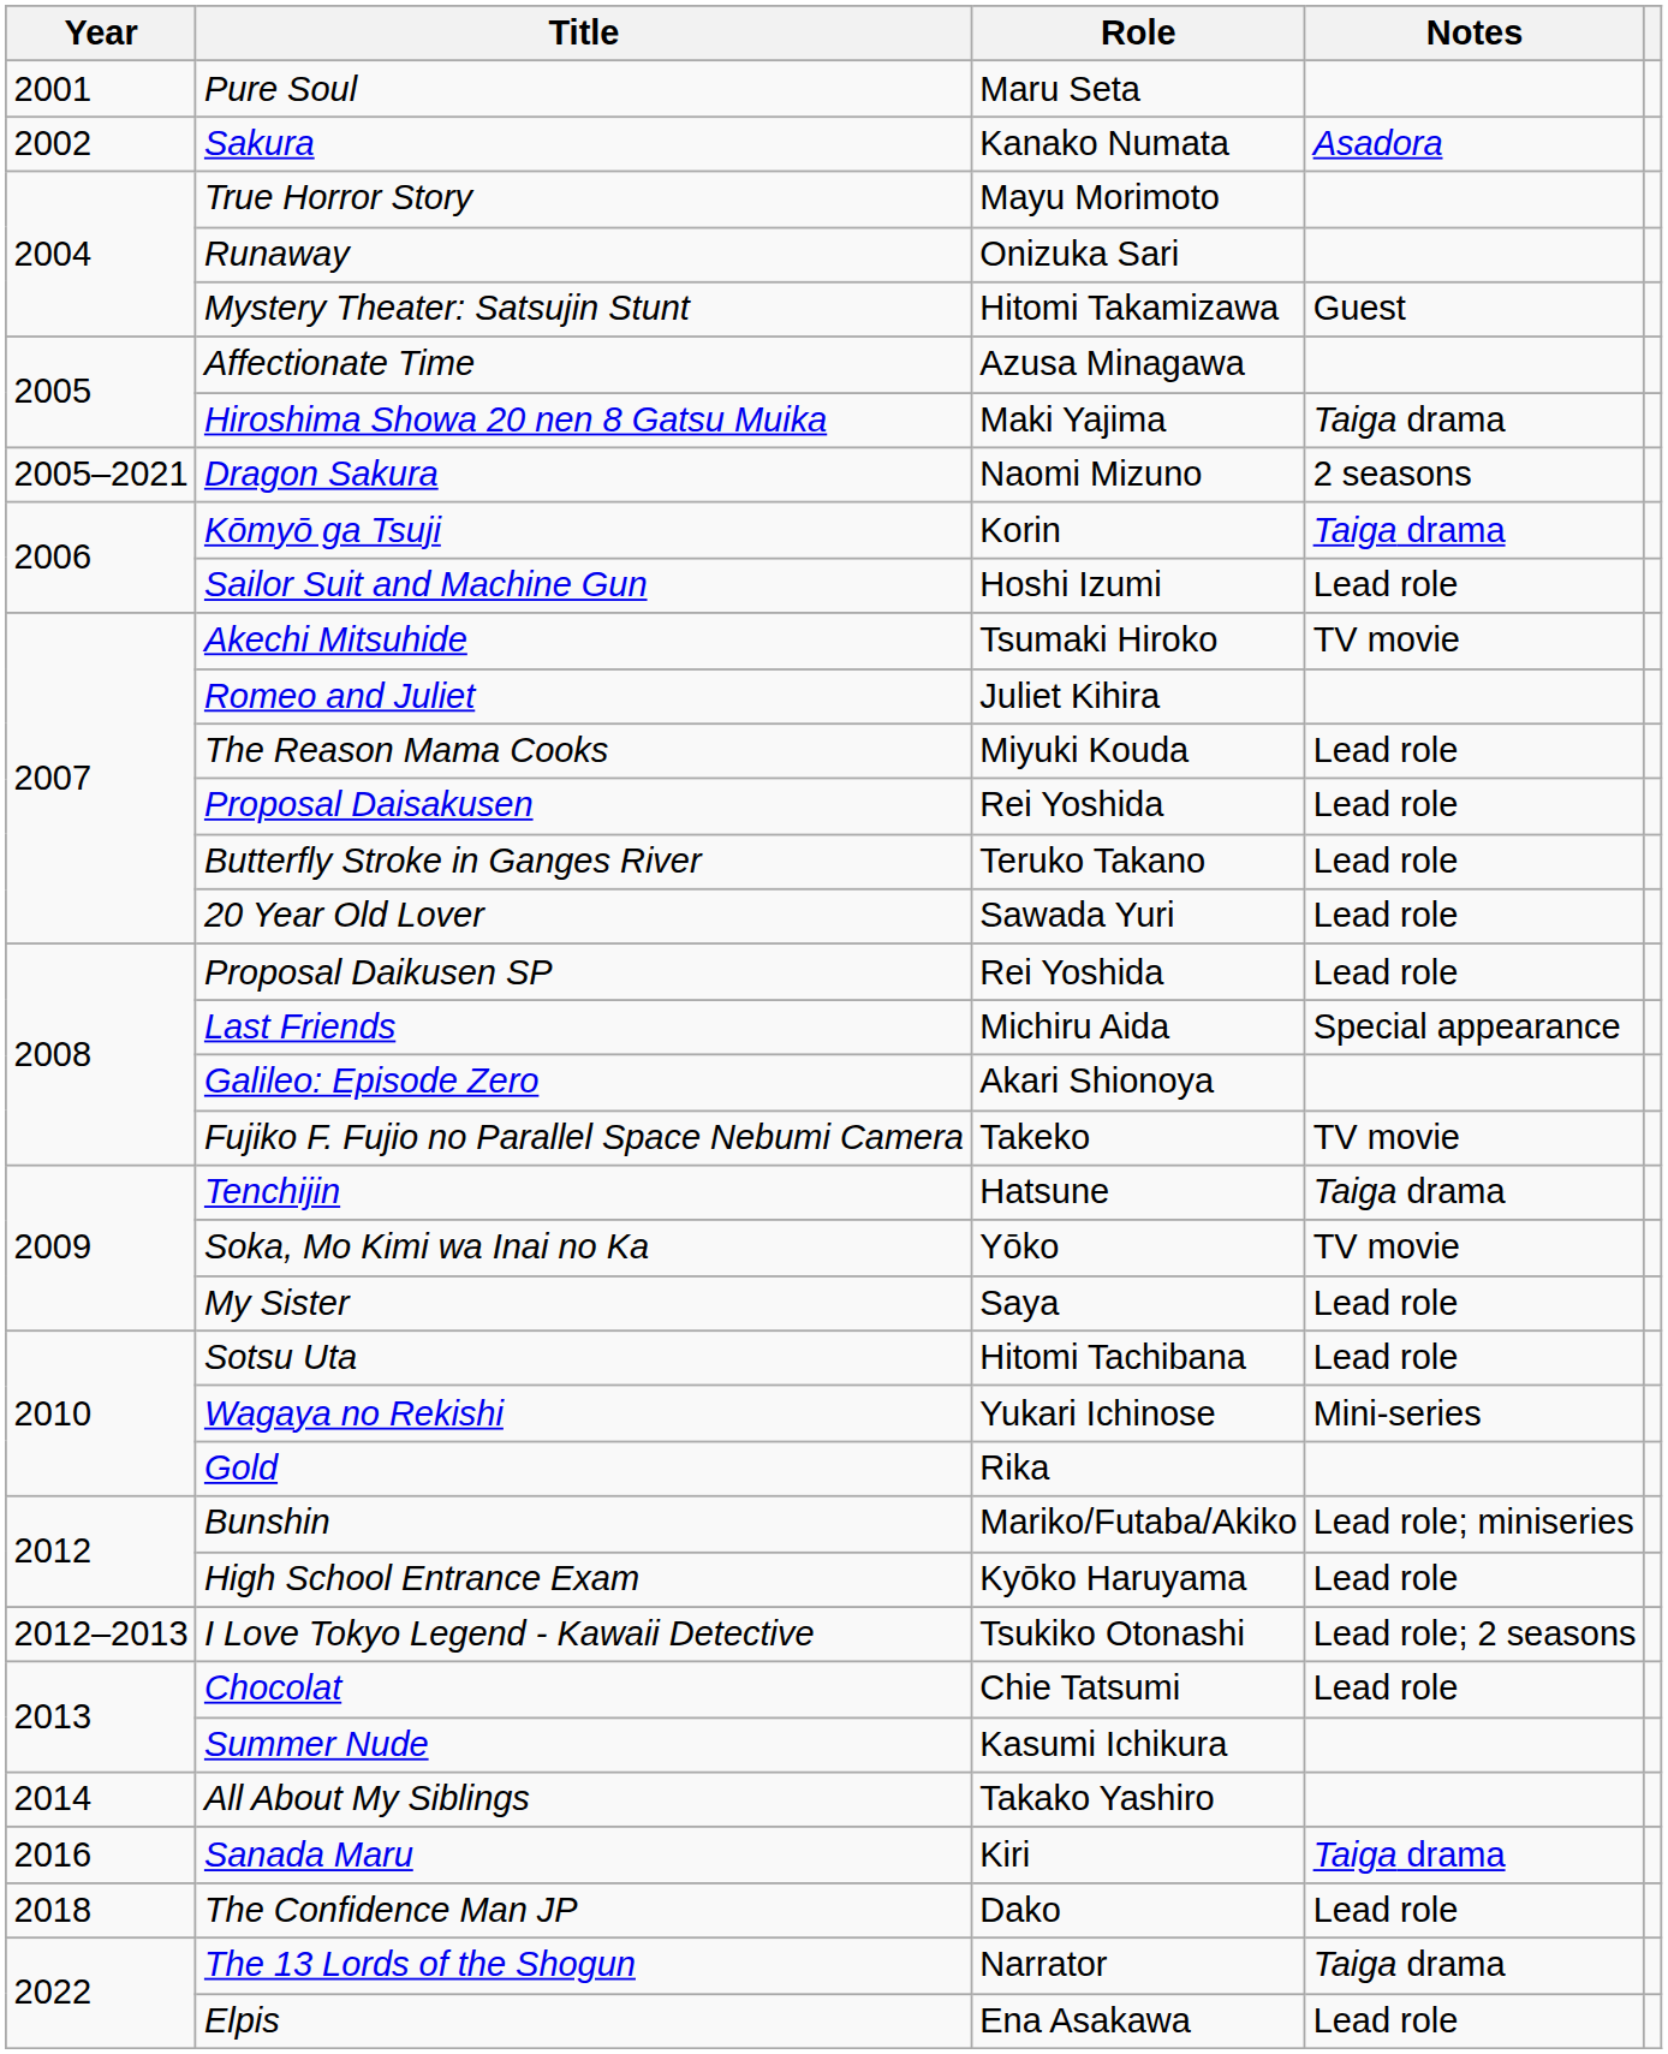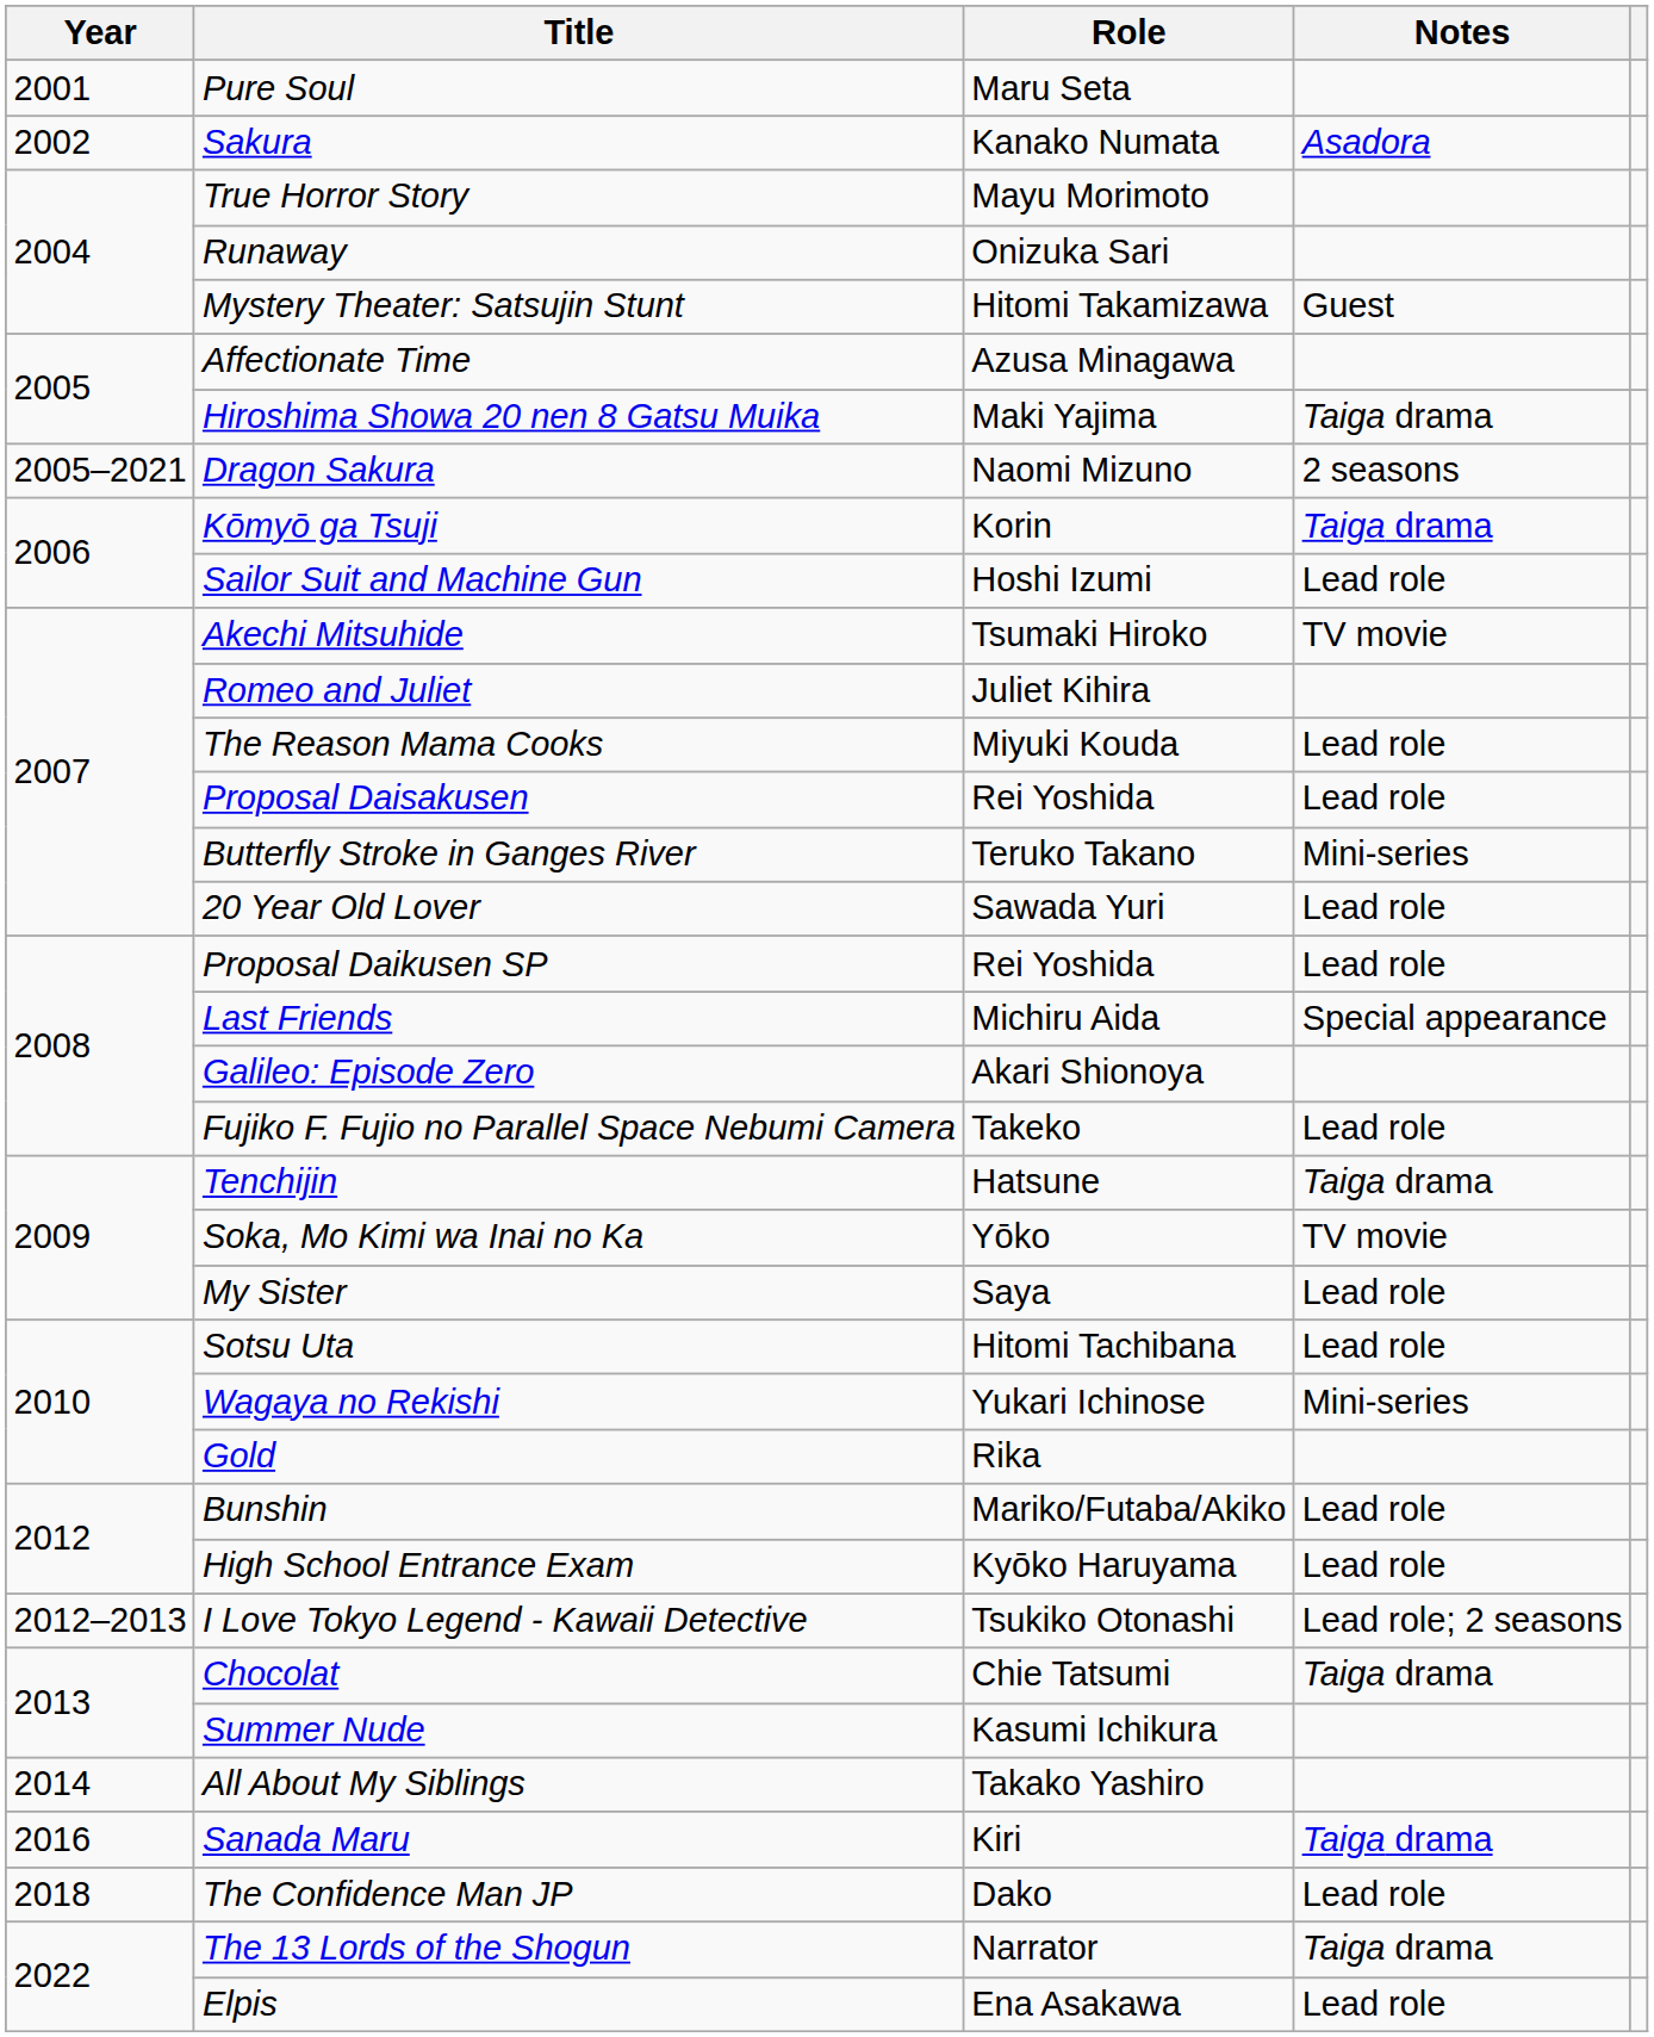 <table class="wikitable sortable">
 <tr>
 <th>Year</th>
 <th>Title</th>
 <th>Role</th>
 <th class="unsortable">Notes</th>
 <th class="unsortable"></th>
 </tr>
 <tr>
 <td>2001</td>
 <td><em>Pure Soul</em></td>
 <td>Maru Seta</td>
 <td></td>
 <td></td>
 </tr>
 <tr>
 <td>2002</td>
 <td><em><a href='#'>Sakura</a></em></td>
 <td>Kanako Numata</td>
 <td><em><a href='#'>Asadora</a></em></td>
 <td></td>
 </tr>
 <tr>
 <td rowspan="3">2004</td>
 <td><em>True Horror Story</em></td>
 <td>Mayu Morimoto</td>
 <td></td>
 <td></td>
 </tr>
 <tr>
 <td><em>Runaway</em></td>
 <td>Onizuka Sari</td>
 <td></td>
 <td></td>
 </tr>
 <tr>
 <td><em>Mystery Theater: Satsujin Stunt</em></td>
 <td>Hitomi Takamizawa</td>
 <td>Guest</td>
 <td></td>
 </tr>
 <tr>
 <td rowspan="2">2005</td>
 <td><em>Affectionate Time</em></td>
 <td>Azusa Minagawa</td>
 <td></td>
 <td></td>
 </tr>
 <tr>
 <td><em><a href='#'>Hiroshima Showa 20 nen 8 Gatsu Muika</a></em></td>
 <td>Maki Yajima</td>
 <td><em>Taiga</em> drama</td>
 <td></td>
 </tr>
 <tr>
 <td>2005–2021</td>
 <td><em><a href='#'>Dragon Sakura</a></em></td>
 <td>Naomi Mizuno</td>
 <td>2 seasons</td>
 <td></td>
 </tr>
 <tr>
 <td rowspan="2">2006</td>
 <td><em><a href='#'>Kōmyō ga Tsuji</a></em></td>
 <td>Korin</td>
 <td><a href='#'><em>Taiga</em> drama</a></td>
 <td></td>
 </tr>
 <tr>
 <td><em><a href='#'>Sailor Suit and Machine Gun</a></em></td>
 <td>Hoshi Izumi</td>
 <td>Lead role</td>
 <td></td>
 </tr>
 <tr>
 <td rowspan="6">2007</td>
 <td><em><a href='#'>Akechi Mitsuhide</a></em></td>
 <td>Tsumaki Hiroko</td>
 <td>TV movie</td>
 <td></td>
 </tr>
 <tr>
 <td><em><a href='#'>Romeo and Juliet</a></em></td>
 <td>Juliet Kihira</td>
 <td></td>
 <td></td>
 </tr>
 <tr>
 <td><em>The Reason Mama Cooks</em></td>
 <td>Miyuki Kouda</td>
 <td>Lead role</td>
 <td></td>
 </tr>
 <tr>
 <td><em><a href='#'>Proposal Daisakusen</a></em></td>
 <td>Rei Yoshida</td>
 <td>Lead role</td>
 <td></td>
 </tr>
 <tr>
 <td><em>Butterfly Stroke in Ganges River</em></td>
 <td>Teruko Takano</td>
-<td>Lead role</td>
+<td>Mini-series</td>
 <td></td>
 </tr>
 <tr>
 <td><em>20 Year Old Lover</em></td>
 <td>Sawada Yuri</td>
 <td>Lead role</td>
 <td></td>
 </tr>
 <tr>
 <td rowspan="4">2008</td>
 <td><em>Proposal Daikusen SP</em></td>
 <td>Rei Yoshida</td>
 <td>Lead role</td>
 <td></td>
 </tr>
 <tr>
 <td><em><a href='#'>Last Friends</a></em></td>
 <td>Michiru Aida</td>
 <td>Special appearance</td>
 <td></td>
 </tr>
 <tr>
 <td><em><a href='#'>Galileo: Episode Zero</a></em></td>
 <td>Akari Shionoya</td>
 <td></td>
 <td></td>
 </tr>
 <tr>
 <td><em>Fujiko F. Fujio no Parallel Space Nebumi Camera</em></td>
 <td>Takeko</td>
-<td>TV movie</td>
+<td>Lead role</td>
 <td></td>
 </tr>
 <tr>
 <td rowspan=3>2009</td>
 <td><em><a href='#'>Tenchijin</a></em></td>
 <td>Hatsune</td>
 <td><em>Taiga</em> drama</td>
 <td></td>
 </tr>
 <tr>
 <td><em>Soka, Mo Kimi wa Inai no Ka </em></td>
 <td>Yōko</td>
 <td>TV movie</td>
 <td></td>
 </tr>
 <tr>
 <td><em>My Sister</em></td>
 <td>Saya</td>
 <td>Lead role</td>
 <td></td>
 </tr>
 <tr>
 <td rowspan=3>2010</td>
 <td><em>Sotsu Uta</em></td>
 <td>Hitomi Tachibana</td>
 <td>Lead role</td>
 <td></td>
 </tr>
 <tr>
 <td><em><a href='#'>Wagaya no Rekishi</a></em></td>
 <td>Yukari Ichinose</td>
 <td>Mini-series</td>
 <td></td>
 </tr>
 <tr>
 <td><em><a href='#'>Gold</a></em></td>
 <td>Rika</td>
 <td></td>
 <td></td>
 </tr>
 <tr>
 <td rowspan=2>2012</td>
 <td><em>Bunshin</em></td>
 <td>Mariko/Futaba/Akiko</td>
-<td>Lead role; miniseries</td>
+<td>Lead role</td>
 <td></td>
 </tr>
 <tr>
 <td><em>High School Entrance Exam</em></td>
 <td>Kyōko Haruyama</td>
 <td>Lead role</td>
 <td></td>
 </tr>
 <tr>
 <td>2012–2013</td>
 <td><em>I Love Tokyo Legend - Kawaii Detective</em></td>
 <td>Tsukiko Otonashi</td>
 <td>Lead role; 2 seasons</td>
 <td></td>
 </tr>
 <tr>
 <td rowspan=2>2013</td>
 <td><em><a href='#'>Chocolat</a></em></td>
 <td>Chie Tatsumi</td>
-<td>Lead role</td>
+<td><em>Taiga</em> drama</td>
 <td></td>
 </tr>
 <tr>
 <td><em><a href='#'>Summer Nude</a></em></td>
 <td>Kasumi Ichikura</td>
 <td></td>
 <td></td>
 </tr>
 <tr>
 <td>2014</td>
 <td><em>All About My Siblings</em></td>
 <td>Takako Yashiro</td>
 <td></td>
 <td></td>
 </tr>
 <tr>
 <td>2016</td>
 <td><em><a href='#'>Sanada Maru</a></em></td>
 <td>Kiri</td>
 <td><a href='#'><em>Taiga</em> drama</a></td>
 <td></td>
 </tr>
 <tr>
 <td>2018</td>
 <td><em>The Confidence Man JP</em></td>
 <td>Dako</td>
 <td>Lead role</td>
 <td></td>
 </tr>
 <tr>
 <td rowspan=2>2022</td>
 <td><em><a href='#'>The 13 Lords of the Shogun</a></em></td>
 <td>Narrator</td>
 <td><em>Taiga</em> drama</td>
 <td></td>
 </tr>
 <tr>
 <td><em>Elpis</em></td>
 <td>Ena Asakawa</td>
 <td>Lead role</td>
 <td></td>
 </tr>
 <tr>
 </tr>
 </table>
